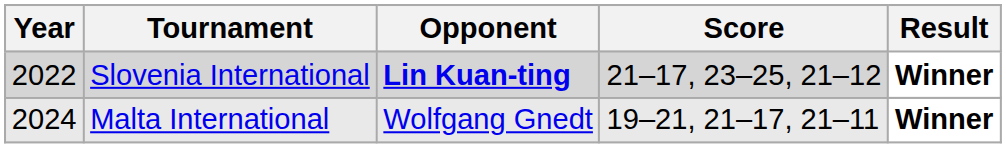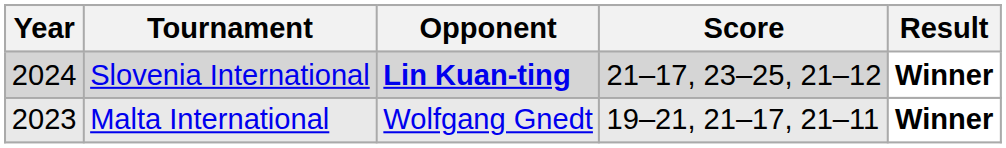 <table class="sortable wikitable" style="font-size: 90%;">
 <tr>
 <th>Year</th>
 <th>Tournament</th>
 <th>Opponent</th>
 <th>Score</th>
 <th>Result</th>
 </tr>
 <tr style="background:#D5D5D5">
-<td align="center">2022</td>
+<td align="center">2024</td>
 <td align="left"><a href='#'>Slovenia International</a></td>
 <td align="left"><strong> <a href='#'>Lin Kuan-ting</a></strong></td>
 <td align="left">21–17, 23–25, 21–12</td>
 <td style="text-align:left; background:white"> <strong>Winner</strong></td>
 </tr>
 <tr style="background:#E9E9E9">
-<td align="center">2024</td>
+<td align="center">2023</td>
 <td align="left"><a href='#'>Malta International</a></td>
 <td align="left"> <a href='#'>Wolfgang Gnedt</a></td>
 <td align="left">19–21, 21–17, 21–11</td>
 <td style="text-align:left; background:white"> <strong>Winner</strong></td>
 </tr>
 </table>
